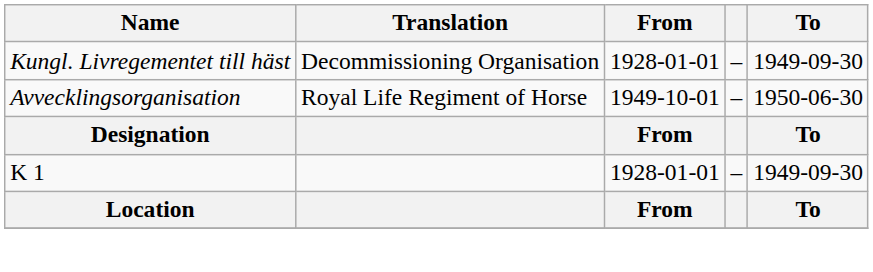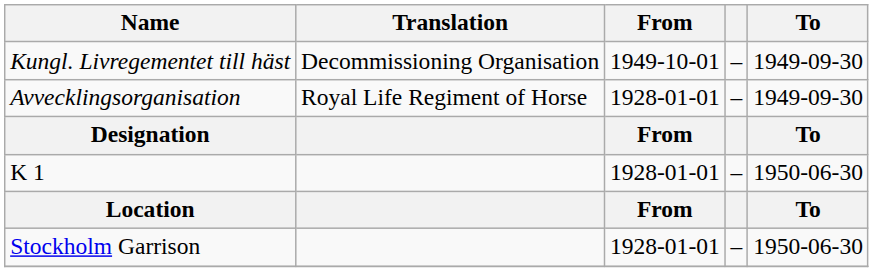 <table class="wikitable">
 <tr>
 <th style="font-weight:bold;">Name</th>
 <th style="font-weight:bold;">Translation</th>
 <th style="text-align: center; font-weight:bold;">From</th>
 <th></th>
 <th style="text-align: center; font-weight:bold;">To</th>
 </tr>
 <tr>
 <td style="font-style:italic;">Kungl. Livregementet till häst</td>
 <td>Decommissioning Organisation</td>
-<td>1928-01-01</td>
+<td>1949-10-01</td>
 <td>–</td>
 <td>1949-09-30</td>
 </tr>
 <tr>
 <td style="font-style:italic;">Avvecklingsorganisation</td>
 <td>Royal Life Regiment of Horse</td>
-<td>1949-10-01</td>
+<td>1928-01-01</td>
 <td>–</td>
-<td>1950-06-30</td>
+<td>1949-09-30</td>
 </tr>
 <tr>
 <th style="font-weight:bold;">Designation</th>
 <th style="font-weight:bold;"></th>
 <th style="text-align: center; font-weight:bold;">From</th>
 <th></th>
 <th style="text-align: center; font-weight:bold;">To</th>
 </tr>
 <tr>
 <td>K 1</td>
 <td></td>
 <td style="text-align: center;">1928-01-01</td>
 <td style="text-align: center;">–</td>
-<td style="text-align: center;">1949-09-30</td>
+<td>1950-06-30</td>
 </tr>
 <tr>
 <th style="font-weight:bold;">Location</th>
 <th style="font-weight:bold;"></th>
 <th style="text-align: center; font-weight:bold;">From</th>
 <th></th>
 <th style="text-align: center; font-weight:bold;">To</th>
 </tr>
 <tr>
+<td><a href='#'>Stockholm</a> Garrison</td>
+<td></td>
+<td style="text-align: center;">1928-01-01</td>
+<td style="text-align: center;">–</td>
+<td style="text-align: center;">1950-06-30</td>
+</tr>
+<tr>
 </tr>
 </table>
